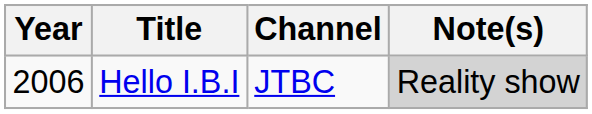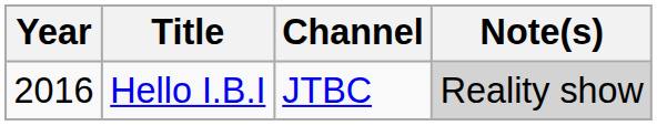 <table class="wikitable">
 <tr>
 <th>Year</th>
 <th>Title</th>
 <th>Channel</th>
 <th>Note(s)</th>
 </tr>
 <tr>
-<td>2006</td>
+<td>2016</td>
 <td><a href='#'>Hello I.B.I</a></td>
 <td><a href='#'>JTBC</a></td>
 <td style="background: lightgrey;">Reality show</td>
 </tr>
 </table>
